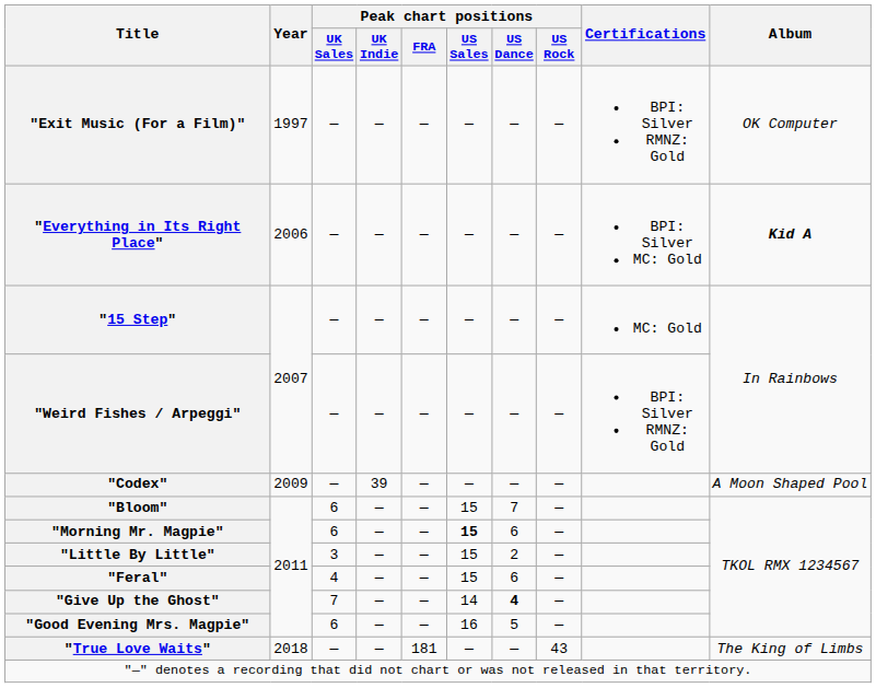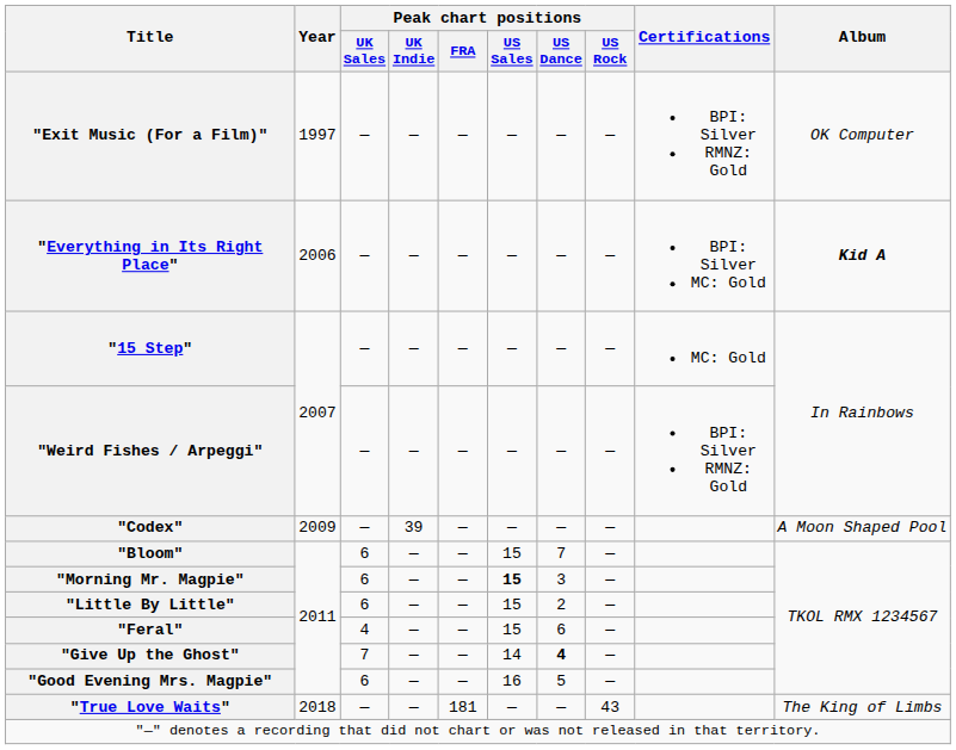 <table class="wikitable plainrowheaders" style="text-align:center;">
 <tr>
 <th scope="col" rowspan="2" style="width:18em;">Title</th>
 <th scope="col" rowspan="2">Year</th>
 <th scope="col" colspan="6">Peak chart positions</th>
 <th scope="col" rowspan="2" style="width:8em;"><a href='#'>Certifications</a></th>
 <th scope="col" rowspan="2">Album</th>
 </tr>
 <tr>
 <th scope="col" style="width:3em;font-size:90%;"><a href='#'>UK<br>Sales</a><br></th>
 <th scope="col" style="width:3em;font-size:90%;"><a href='#'>UK<br>Indie</a><br></th>
 <th scope="col" style="width:3em;font-size:90%;"><a href='#'>FRA</a><br></th>
 <th scope="col" style="width:3em;font-size:90%;"><a href='#'>US<br>Sales</a><br></th>
 <th scope="col" style="width:3em;font-size:90%;"><a href='#'>US<br>Dance</a><br></th>
 <th scope="col" style="width:3em;font-size:90%;"><a href='#'>US<br>Rock</a><br></th>
 </tr>
 <tr>
 <th scope="row">"Exit Music (For a Film)"</th>
 <td>1997</td>
 <td>―</td>
 <td>―</td>
 <td>―</td>
 <td>―</td>
 <td>―</td>
 <td>―</td>
 <td><br><ul><li>BPI: Silver</li><li>RMNZ: Gold</li></ul></td>
 <td><em>OK Computer</em></td>
 </tr>
 <tr>
 <th scope="row">"<a href='#'>Everything in Its Right Place</a>"</th>
 <td>2006</td>
 <td>―</td>
 <td>―</td>
 <td>―</td>
 <td>―</td>
 <td>―</td>
 <td>―</td>
 <td><br><ul><li>BPI: Silver</li><li>MC: Gold</li></ul></td>
 <td><strong><em>Kid A</em></strong></td>
 </tr>
 <tr>
 <th scope="row">"<a href='#'>15 Step</a>"</th>
 <td rowspan="2">2007</td>
 <td>―</td>
 <td>―</td>
 <td>―</td>
 <td>―</td>
 <td>―</td>
 <td>―</td>
 <td><br><ul><li>MC: Gold</li></ul></td>
 <td rowspan="2"><em>In Rainbows</em></td>
 </tr>
 <tr>
 <th scope="row">"Weird Fishes / Arpeggi"</th>
 <td>―</td>
 <td>―</td>
 <td>―</td>
 <td>―</td>
 <td>―</td>
 <td>―</td>
 <td><br><ul><li>BPI: Silver</li><li>RMNZ: Gold</li></ul></td>
 </tr>
 <tr>
 <th scope="row">"Codex"</th>
 <td>2009</td>
 <td>―</td>
 <td>39</td>
 <td>―</td>
 <td>―</td>
 <td>―</td>
 <td>―</td>
 <td></td>
 <td><em>A Moon Shaped Pool</em></td>
 </tr>
 <tr>
 <th scope="row">"Bloom"</th>
 <td rowspan="6">2011</td>
 <td>6</td>
 <td>―</td>
 <td>―</td>
 <td>15</td>
 <td>7</td>
 <td>―</td>
 <td></td>
 <td rowspan="6"><em>TKOL RMX 1234567</em></td>
 </tr>
 <tr>
 <th scope="row">"Morning Mr. Magpie"</th>
 <td>6</td>
 <td>―</td>
 <td>―</td>
 <td><strong>15</strong></td>
-<td>6</td>
+<td>3</td>
 <td>―</td>
 <td></td>
 </tr>
 <tr>
 <th scope="row">"Little By Little"</th>
-<td>3</td>
+<td>6</td>
 <td>―</td>
 <td>―</td>
 <td>15</td>
 <td>2</td>
 <td>―</td>
 <td></td>
 </tr>
 <tr>
 <th scope="row">"Feral"</th>
 <td>4</td>
 <td>―</td>
 <td>―</td>
 <td>15</td>
 <td>6</td>
 <td>―</td>
 <td></td>
 </tr>
 <tr>
 <th scope="row">"Give Up the Ghost"</th>
 <td>7</td>
 <td>―</td>
 <td>―</td>
 <td>14</td>
 <td><strong>4</strong></td>
 <td>―</td>
 <td></td>
 </tr>
 <tr>
 <th scope="row">"Good Evening Mrs. Magpie"</th>
 <td>6</td>
 <td>―</td>
 <td>―</td>
 <td>16</td>
 <td>5</td>
 <td>―</td>
 <td></td>
 </tr>
 <tr>
 <th scope="row">"<a href='#'>True Love Waits</a>"</th>
 <td>2018</td>
 <td>―</td>
 <td>―</td>
 <td>181</td>
 <td>―</td>
 <td>―</td>
 <td>43</td>
 <td></td>
 <td><em>The King of Limbs</em></td>
 </tr>
 <tr>
 <td colspan="15" style="font-size:90%">"—" denotes a recording that did not chart or was not released in that territory.</td>
 </tr>
 </table>
